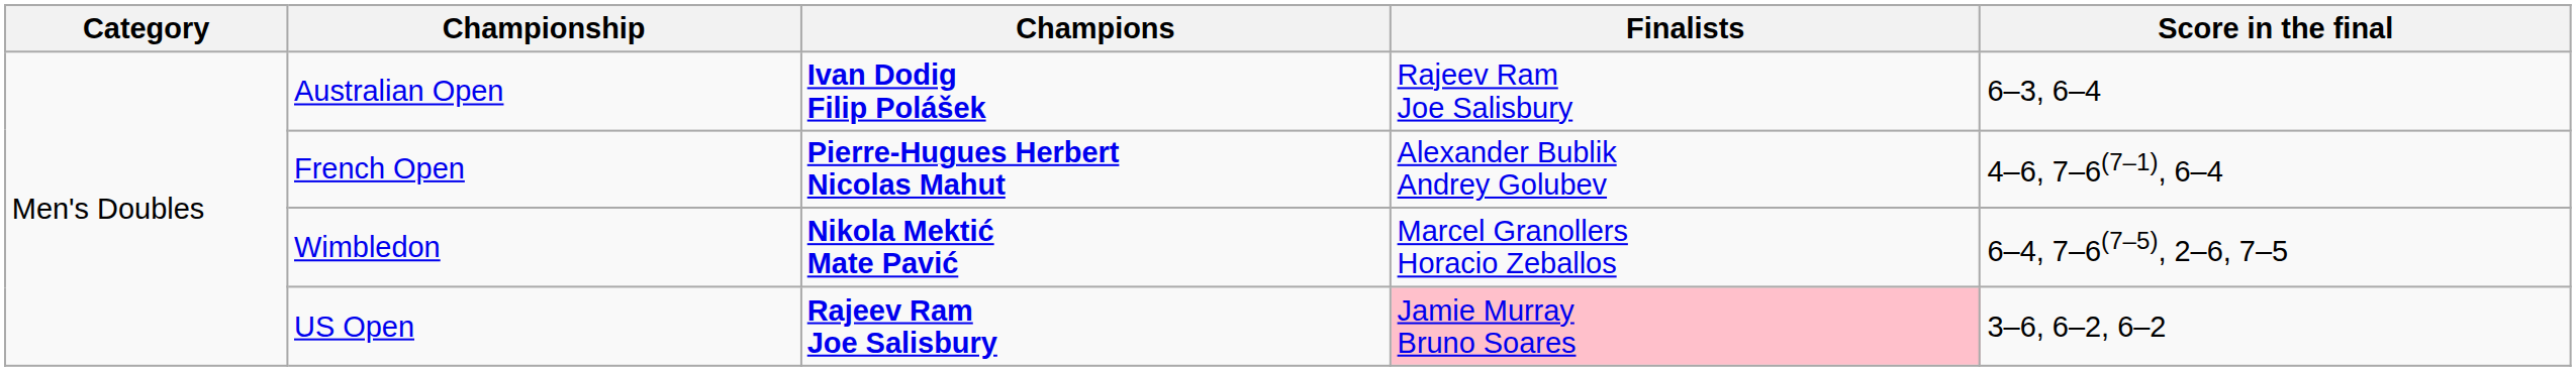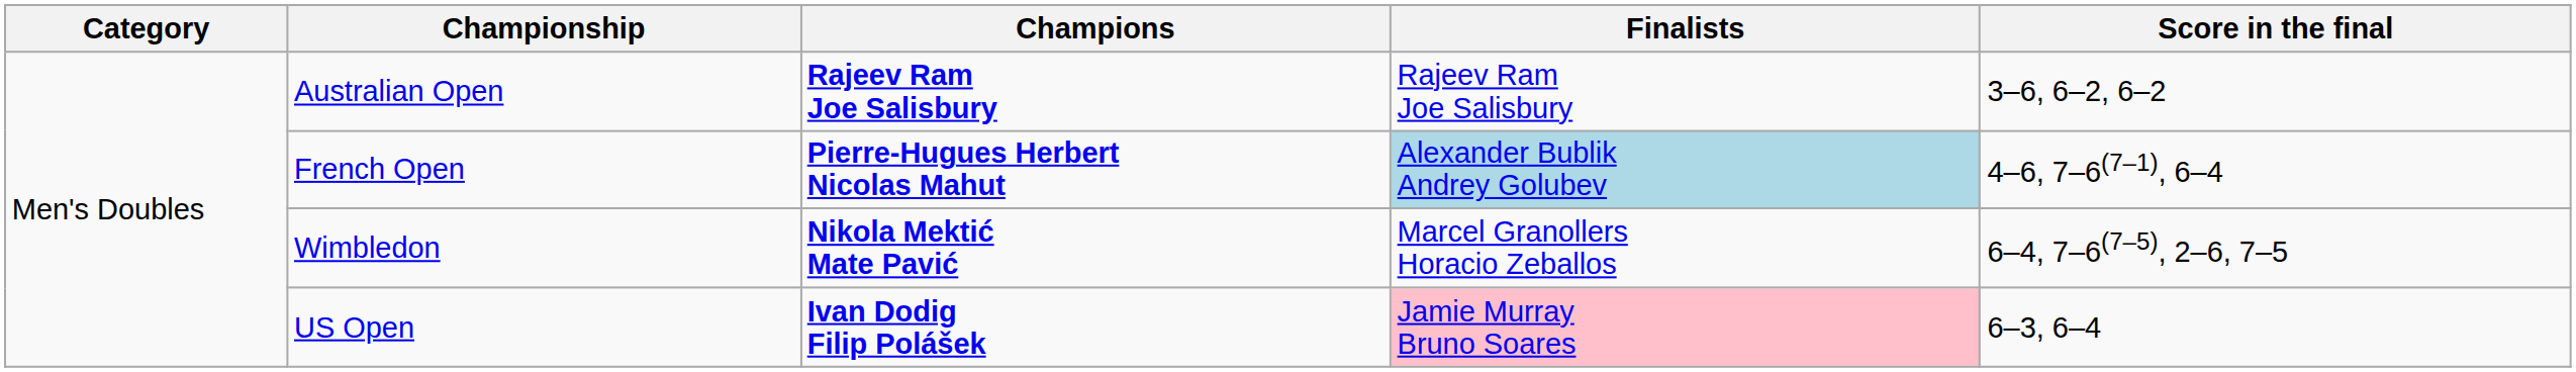 <table class="wikitable" style="font-size:90%;" width=100%>
 <tr>
 <th style="width: 11%;">Category</th>
 <th style="width: 20%;">Championship</th>
 <th style="width: 23%;">Champions</th>
 <th style="width: 23%;">Finalists</th>
 <th style="width: 23%;">Score in the final</th>
 </tr>
 <tr>
 <td rowspan="4">Men's Doubles</td>
 <td><a href='#'>Australian Open</a></td>
-<td> <strong><a href='#'>Ivan Dodig</a></strong><br> <strong><a href='#'>Filip Polášek</a></strong></td>
+<td> <strong><a href='#'>Rajeev Ram</a></strong><br> <strong><a href='#'>Joe Salisbury</a></strong></td>
 <td> <a href='#'>Rajeev Ram</a><br> <a href='#'>Joe Salisbury</a></td>
-<td>6–3, 6–4</td>
+<td>3–6, 6–2, 6–2</td>
 </tr>
 <tr>
 <td><a href='#'>French Open</a></td>
 <td> <strong><a href='#'>Pierre-Hugues Herbert</a></strong><br> <strong><a href='#'>Nicolas Mahut</a></strong></td>
-<td> <a href='#'>Alexander Bublik</a><br> <a href='#'>Andrey Golubev</a></td>
+<td style="background: lightblue;"> <a href='#'>Alexander Bublik</a><br> <a href='#'>Andrey Golubev</a></td>
 <td>4–6, 7–6<sup>(7–1)</sup>, 6–4</td>
 </tr>
 <tr>
 <td><a href='#'>Wimbledon</a></td>
 <td> <strong><a href='#'>Nikola Mektić</a></strong><br> <strong><a href='#'>Mate Pavić</a></strong></td>
 <td> <a href='#'>Marcel Granollers</a><br> <a href='#'>Horacio Zeballos</a></td>
 <td>6–4, 7–6<sup>(7–5)</sup>, 2–6, 7–5</td>
 </tr>
 <tr>
 <td><a href='#'>US Open</a></td>
-<td> <strong><a href='#'>Rajeev Ram</a></strong><br> <strong><a href='#'>Joe Salisbury</a></strong></td>
+<td> <strong><a href='#'>Ivan Dodig</a></strong><br> <strong><a href='#'>Filip Polášek</a></strong></td>
 <td style="background: pink;"> <a href='#'>Jamie Murray</a><br> <a href='#'>Bruno Soares</a></td>
-<td>3–6, 6–2, 6–2</td>
+<td>6–3, 6–4</td>
 </tr>
 </table>
